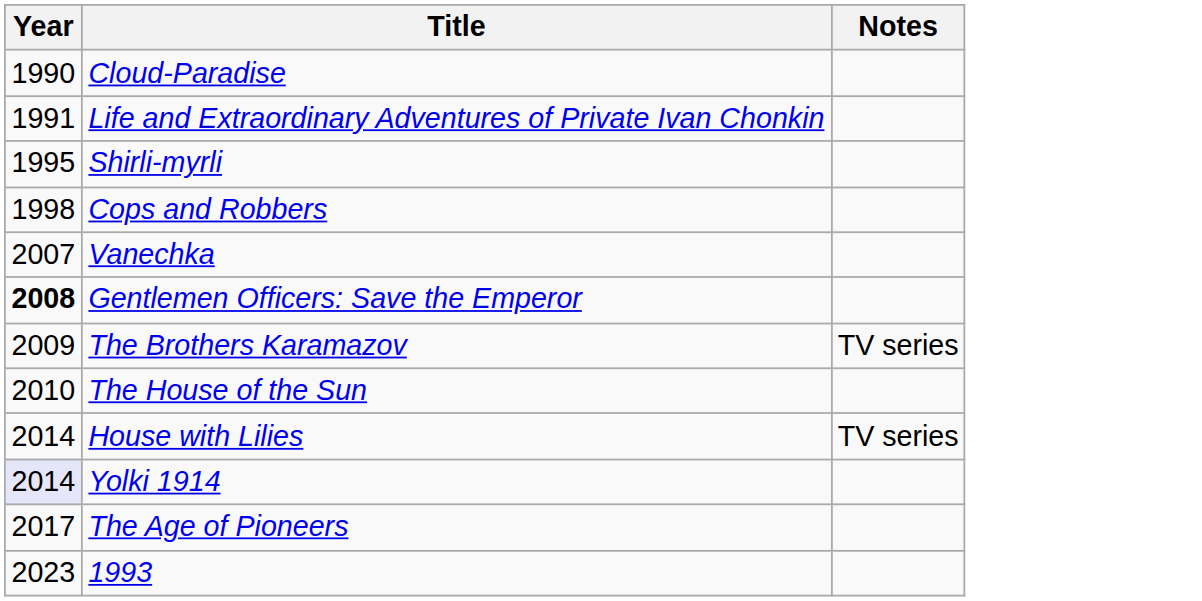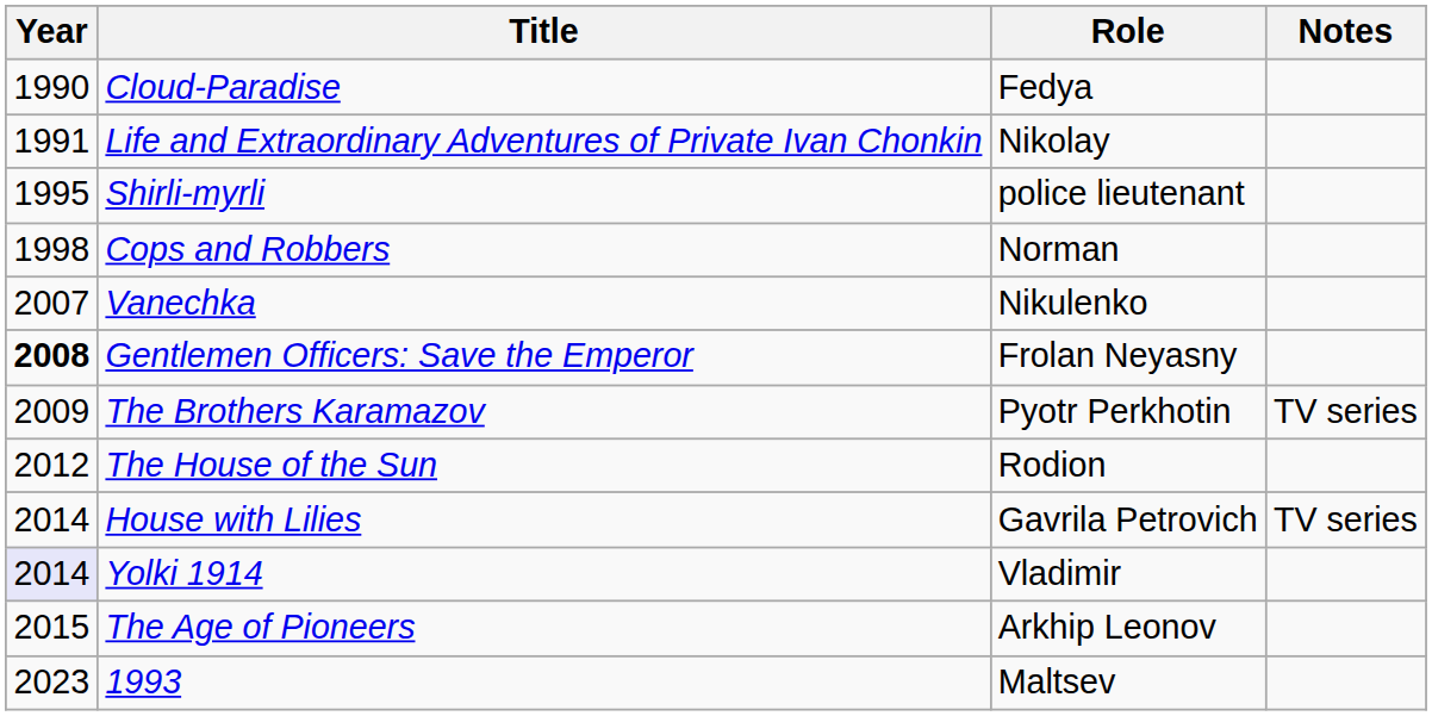 <table class="wikitable sortable">
 <tr>
 <th>Year</th>
 <th>Title</th>
+<th>Role</th>
 <th class="unsortable">Notes</th>
 </tr>
 <tr>
 <td>1990</td>
 <td><em><a href='#'>Cloud-Paradise</a></em></td>
+<td>Fedya</td>
 <td></td>
 </tr>
 <tr>
 <td>1991</td>
 <td><em><a href='#'>Life and Extraordinary Adventures of Private Ivan Chonkin</a></em></td>
+<td>Nikolay</td>
 <td></td>
 </tr>
 <tr>
 <td>1995</td>
 <td><em><a href='#'>Shirli-myrli</a></em></td>
+<td>police lieutenant</td>
 <td></td>
 </tr>
 <tr>
 <td>1998</td>
 <td><em><a href='#'>Cops and Robbers</a></em></td>
+<td>Norman</td>
 <td></td>
 </tr>
 <tr>
 <td>2007</td>
 <td><em><a href='#'>Vanechka</a></em></td>
+<td>Nikulenko</td>
 <td></td>
 </tr>
 <tr>
 <td><strong>2008</strong></td>
 <td><em><a href='#'>Gentlemen Officers: Save the Emperor</a></em></td>
+<td>Frolan Neyasny</td>
 <td></td>
 </tr>
 <tr>
 <td>2009</td>
 <td><em><a href='#'>The Brothers Karamazov</a></em></td>
+<td>Pyotr Perkhotin</td>
 <td>TV series</td>
 </tr>
 <tr>
-<td>2010</td>
+<td>2012</td>
 <td><em><a href='#'>The House of the Sun</a></em></td>
+<td>Rodion</td>
 <td></td>
 </tr>
 <tr>
 <td>2014</td>
 <td><em><a href='#'>House with Lilies</a></em></td>
+<td>Gavrila Petrovich</td>
 <td>TV series</td>
 </tr>
 <tr>
 <td style="background: lavender;">2014</td>
 <td><em><a href='#'>Yolki 1914</a></em></td>
+<td>Vladimir</td>
 <td></td>
 </tr>
 <tr>
-<td>2017</td>
+<td>2015</td>
 <td><em><a href='#'>The Age of Pioneers</a></em></td>
+<td>Arkhip Leonov</td>
 <td></td>
 </tr>
 <tr>
 <td>2023</td>
 <td><em><a href='#'>1993</a></em></td>
+<td>Maltsev</td>
 <td></td>
 </tr>
 </table>
